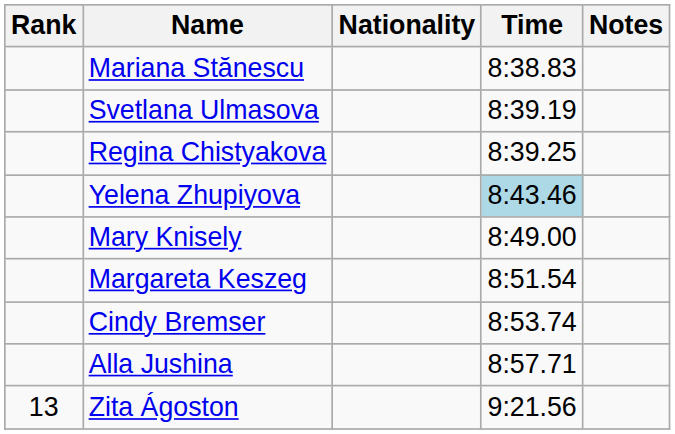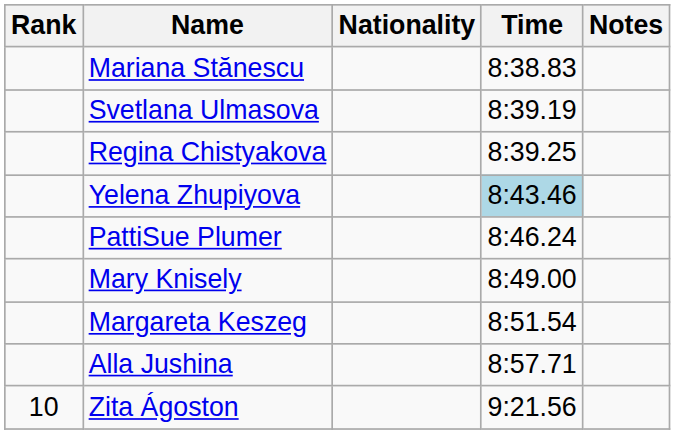 <table class="wikitable sortable" style="text-align:center">
 <tr>
 <th>Rank</th>
 <th>Name</th>
 <th>Nationality</th>
 <th>Time</th>
 <th>Notes</th>
 </tr>
 <tr>
 <td></td>
 <td align=left><a href='#'>Mariana Stănescu</a></td>
 <td align=left></td>
 <td>8:38.83</td>
 <td></td>
 </tr>
 <tr>
 <td></td>
 <td align=left><a href='#'>Svetlana Ulmasova</a></td>
 <td align=left></td>
 <td>8:39.19</td>
 <td></td>
 </tr>
 <tr>
 <td></td>
 <td align=left><a href='#'>Regina Chistyakova</a></td>
 <td align=left></td>
 <td>8:39.25</td>
 <td></td>
 </tr>
 <tr>
 <td></td>
 <td align=left><a href='#'>Yelena Zhupiyova</a></td>
 <td align=left></td>
 <td style="background: lightblue;">8:43.46</td>
 <td></td>
 </tr>
 <tr>
 <td></td>
+<td align=left><a href='#'>PattiSue Plumer</a></td>
+<td align=left></td>
+<td>8:46.24</td>
+<td></td>
+</tr>
+<tr>
+<td></td>
 <td align=left><a href='#'>Mary Knisely</a></td>
 <td align=left></td>
 <td>8:49.00</td>
 <td></td>
 </tr>
 <tr>
 <td></td>
 <td align=left><a href='#'>Margareta Keszeg</a></td>
 <td align=left></td>
 <td>8:51.54</td>
 <td></td>
 </tr>
 <tr>
 <td></td>
-<td align=left><a href='#'>Cindy Bremser</a></td>
-<td align=left></td>
-<td>8:53.74</td>
-<td></td>
-</tr>
-<tr>
-<td></td>
 <td align=left><a href='#'>Alla Jushina</a></td>
 <td align=left></td>
 <td>8:57.71</td>
 <td></td>
 </tr>
 <tr>
-<td>13</td>
+<td>10</td>
 <td align=left><a href='#'>Zita Ágoston</a></td>
 <td align=left></td>
 <td>9:21.56</td>
 <td></td>
 </tr>
 </table>
